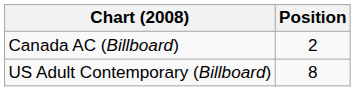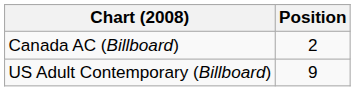 <table class="wikitable">
 <tr>
 <th>Chart (2008)</th>
 <th>Position</th>
 </tr>
 <tr>
 <td>Canada AC (<em>Billboard</em>)</td>
 <td align="center">2</td>
 </tr>
 <tr>
 <td>US Adult Contemporary (<em>Billboard</em>)</td>
-<td style="text-align:center;">8</td>
+<td style="text-align:center;">9</td>
 </tr>
 </table>
